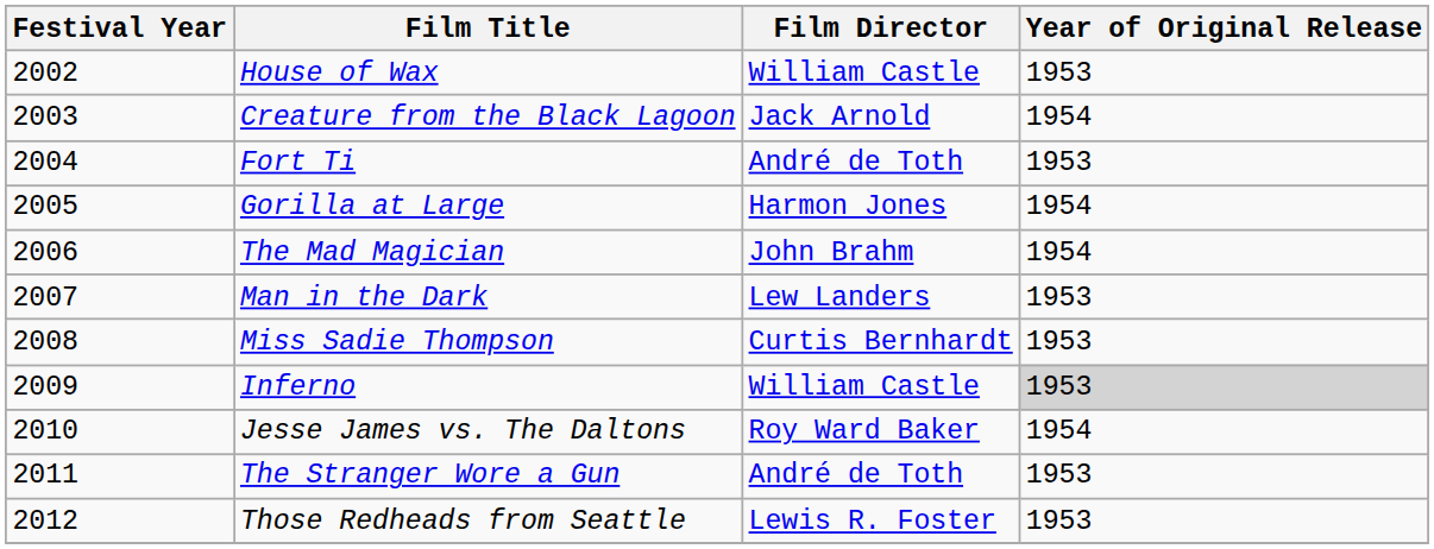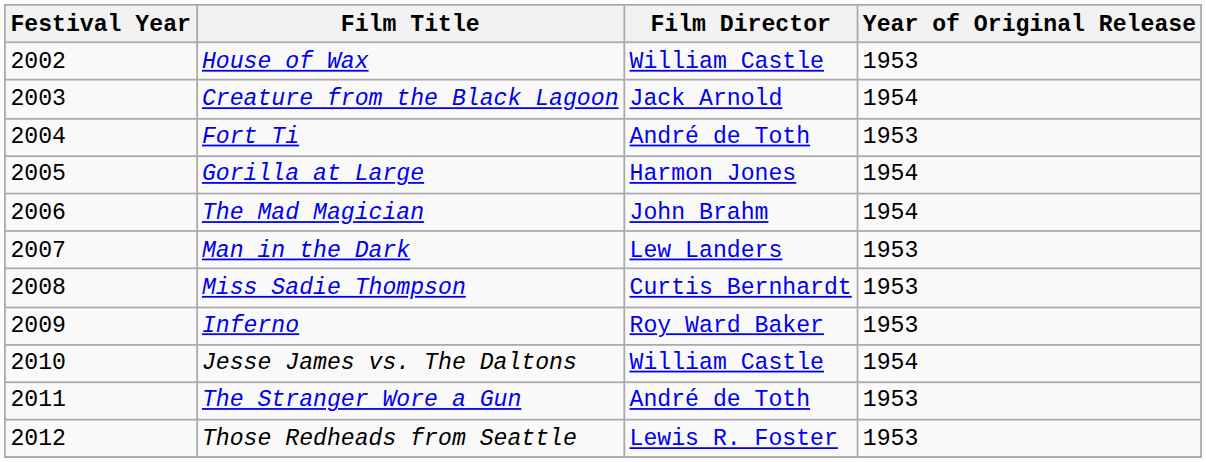 <table class="wikitable">
 <tr>
 <th>Festival Year</th>
 <th>Film Title</th>
 <th>Film Director</th>
 <th>Year of Original Release</th>
 </tr>
 <tr>
 <td>2002</td>
 <td><em><a href='#'>House of Wax</a></em></td>
 <td><a href='#'>William Castle</a></td>
 <td>1953</td>
 </tr>
 <tr>
 <td>2003</td>
 <td><em><a href='#'>Creature from the Black Lagoon</a></em></td>
 <td><a href='#'>Jack Arnold</a></td>
 <td>1954</td>
 </tr>
 <tr>
 <td>2004</td>
 <td><em><a href='#'>Fort Ti</a></em></td>
 <td><a href='#'>André de Toth</a></td>
 <td>1953</td>
 </tr>
 <tr>
 <td>2005</td>
 <td><em><a href='#'>Gorilla at Large</a></em></td>
 <td><a href='#'>Harmon Jones</a></td>
 <td>1954</td>
 </tr>
 <tr>
 <td>2006</td>
 <td><em><a href='#'>The Mad Magician</a></em></td>
 <td><a href='#'>John Brahm</a></td>
 <td>1954</td>
 </tr>
 <tr>
 <td>2007</td>
 <td><em><a href='#'>Man in the Dark</a></em></td>
 <td><a href='#'>Lew Landers</a></td>
 <td>1953</td>
 </tr>
 <tr>
 <td>2008</td>
 <td><em><a href='#'>Miss Sadie Thompson</a></em></td>
 <td><a href='#'>Curtis Bernhardt</a></td>
 <td>1953</td>
 </tr>
 <tr>
 <td>2009</td>
 <td><em><a href='#'>Inferno</a></em></td>
-<td><a href='#'>William Castle</a></td>
-<td style="background: lightgrey;">1953</td>
+<td><a href='#'>Roy Ward Baker</a></td>
+<td>1953</td>
 </tr>
 <tr>
 <td>2010</td>
 <td><em>Jesse James vs. The Daltons</em></td>
-<td><a href='#'>Roy Ward Baker</a></td>
+<td><a href='#'>William Castle</a></td>
 <td>1954</td>
 </tr>
 <tr>
 <td>2011</td>
 <td><em><a href='#'>The Stranger Wore a Gun</a></em></td>
 <td><a href='#'>André de Toth</a></td>
 <td>1953</td>
 </tr>
 <tr>
 <td>2012</td>
 <td><em>Those Redheads from Seattle</em></td>
 <td><a href='#'>Lewis R. Foster</a></td>
 <td>1953</td>
 </tr>
 <tr>
 </tr>
 </table>
